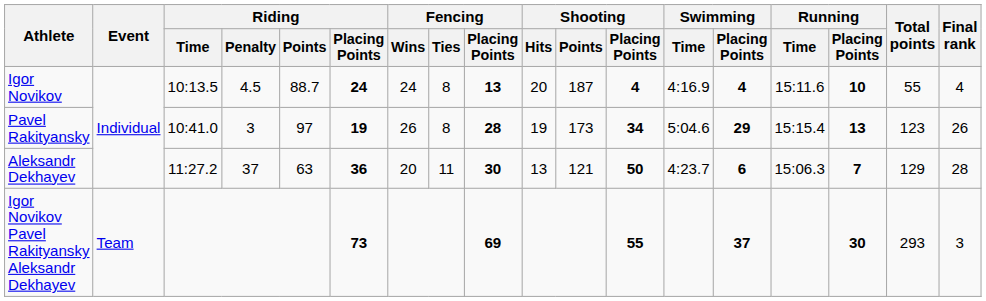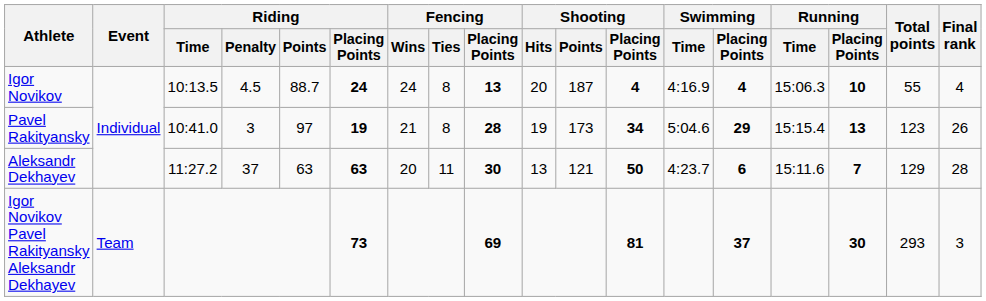 <table class="wikitable" style="font-size:90%">
 <tr>
 <th rowspan="2">Athlete</th>
 <th rowspan="2">Event</th>
 <th colspan=4>Riding</th>
 <th colspan=3>Fencing</th>
 <th colspan=3>Shooting</th>
 <th colspan=2>Swimming</th>
 <th colspan=2>Running</th>
 <th rowspan=2>Total points</th>
 <th rowspan=2>Final rank</th>
 </tr>
 <tr style="font-size:95%">
 <th>Time</th>
 <th>Penalty</th>
 <th>Points</th>
 <th>Placing <br>Points</th>
 <th>Wins</th>
 <th>Ties</th>
 <th>Placing <br>Points</th>
 <th>Hits</th>
 <th>Points</th>
 <th>Placing <br>Points</th>
 <th>Time</th>
 <th>Placing <br>Points</th>
 <th>Time</th>
 <th>Placing <br>Points</th>
 </tr>
 <tr align=center>
 <td align=left><a href='#'>Igor Novikov</a></td>
 <td align=left rowspan=3><a href='#'>Individual</a></td>
 <td>10:13.5</td>
 <td>4.5</td>
 <td>88.7</td>
 <td><strong>24</strong></td>
 <td>24</td>
 <td>8</td>
 <td><strong>13</strong></td>
 <td>20</td>
 <td>187</td>
 <td><strong>4</strong></td>
 <td>4:16.9</td>
 <td><strong>4</strong></td>
-<td>15:11.6</td>
+<td>15:06.3</td>
 <td><strong>10</strong></td>
 <td>55</td>
 <td>4</td>
 </tr>
 <tr align=center>
 <td align=left><a href='#'>Pavel Rakityansky</a></td>
 <td>10:41.0</td>
 <td>3</td>
 <td>97</td>
 <td><strong>19</strong></td>
-<td>26</td>
+<td>21</td>
 <td>8</td>
 <td><strong>28</strong></td>
 <td>19</td>
 <td>173</td>
 <td><strong>34</strong></td>
 <td>5:04.6</td>
 <td><strong>29</strong></td>
 <td>15:15.4</td>
 <td><strong>13</strong></td>
 <td>123</td>
 <td>26</td>
 </tr>
 <tr align=center>
 <td align=left><a href='#'>Aleksandr Dekhayev</a></td>
 <td>11:27.2</td>
 <td>37</td>
 <td>63</td>
-<td><strong>36</strong></td>
+<td><strong>63</strong></td>
 <td>20</td>
 <td>11</td>
 <td><strong>30</strong></td>
 <td>13</td>
 <td>121</td>
 <td><strong>50</strong></td>
 <td>4:23.7</td>
 <td><strong>6</strong></td>
-<td>15:06.3</td>
+<td>15:11.6</td>
 <td><strong>7</strong></td>
 <td>129</td>
 <td>28</td>
 </tr>
 <tr align=center>
 <td align=left><a href='#'>Igor Novikov</a><br><a href='#'>Pavel Rakityansky</a><br><a href='#'>Aleksandr Dekhayev</a></td>
 <td align=left><a href='#'>Team</a></td>
 <td colspan=3></td>
 <td><strong>73</strong></td>
 <td colspan=2></td>
 <td><strong>69</strong></td>
 <td colspan=2></td>
-<td><strong>55</strong></td>
+<td><strong>81</strong></td>
 <td></td>
 <td><strong>37</strong></td>
 <td></td>
 <td><strong>30</strong></td>
 <td>293</td>
 <td>3</td>
 </tr>
 </table>
